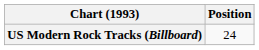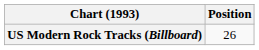 <table class="wikitable plainrowheaders" style="text-align:center">
 <tr>
 <th>Chart (1993)</th>
 <th>Position</th>
 </tr>
 <tr>
 <th scope="row">US Modern Rock Tracks (<em>Billboard</em>)</th>
-<td>24</td>
+<td>26</td>
 </tr>
 </table>
